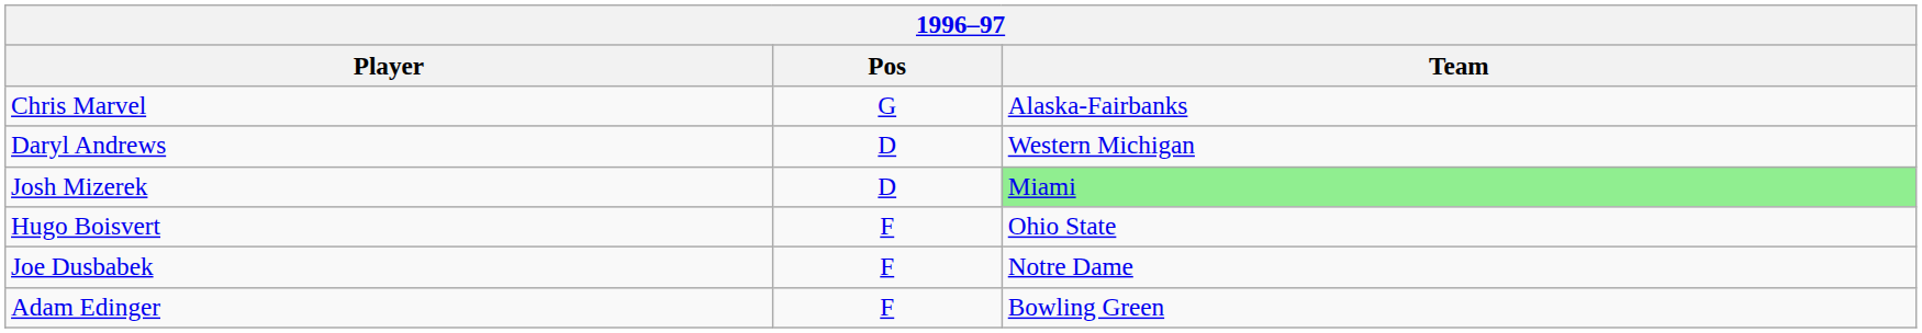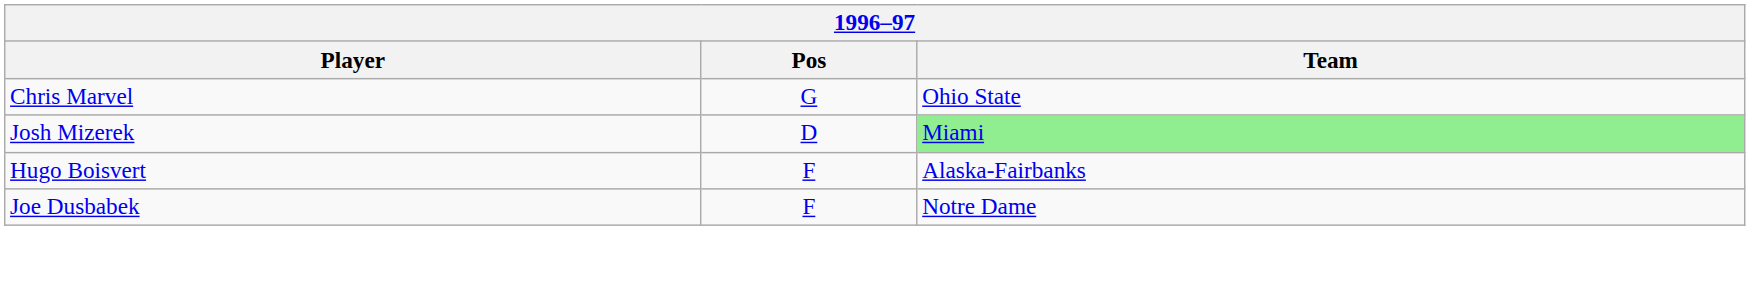 <table class="wikitable" width=95%>
 <tr>
 <th colspan=3><a href='#'>1996–97</a></th>
 </tr>
 <tr>
 <th>Player</th>
 <th>Pos</th>
 <th>Team</th>
 </tr>
 <tr>
 <td><a href='#'>Chris Marvel</a></td>
 <td style="text-align:center;"><a href='#'>G</a></td>
-<td><a href='#'>Alaska-Fairbanks</a></td>
-</tr>
-<tr>
-<td><a href='#'>Daryl Andrews</a></td>
-<td style="text-align:center;"><a href='#'>D</a></td>
-<td><a href='#'>Western Michigan</a></td>
+<td><a href='#'>Ohio State</a></td>
 </tr>
 <tr>
 <td><a href='#'>Josh Mizerek</a></td>
 <td style="text-align:center;"><a href='#'>D</a></td>
 <td style="background: lightgreen;"><a href='#'>Miami</a></td>
 </tr>
 <tr>
 <td><a href='#'>Hugo Boisvert</a></td>
 <td style="text-align:center;"><a href='#'>F</a></td>
-<td><a href='#'>Ohio State</a></td>
+<td><a href='#'>Alaska-Fairbanks</a></td>
 </tr>
 <tr>
 <td><a href='#'>Joe Dusbabek</a></td>
 <td style="text-align:center;"><a href='#'>F</a></td>
 <td><a href='#'>Notre Dame</a></td>
 </tr>
-<tr>
-<td><a href='#'>Adam Edinger</a></td>
-<td style="text-align:center;"><a href='#'>F</a></td>
-<td><a href='#'>Bowling Green</a></td>
-</tr>
 </table>
